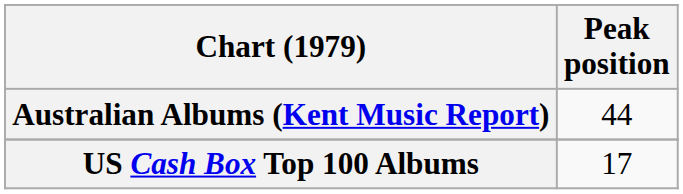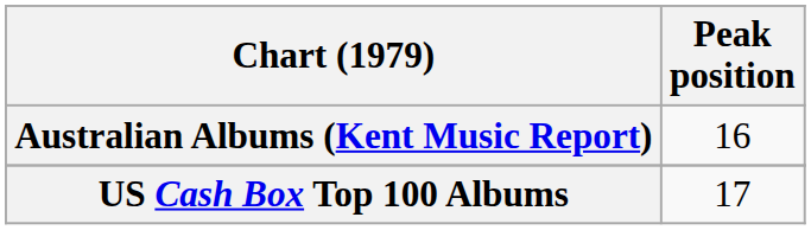 <table class="wikitable sortable plainrowheaders" style="text-align:center;">
 <tr>
 <th scope="col">Chart (1979)</th>
 <th scope="col">Peak<br>position</th>
 </tr>
 <tr>
 <th scope="row">Australian Albums (<a href='#'>Kent Music Report</a>)</th>
-<td>44</td>
+<td>16</td>
 </tr>
 <tr>
 </tr>
 <tr>
 </tr>
 <tr>
 </tr>
 <tr>
 </tr>
 <tr>
 </tr>
 <tr>
 <th scope="row">US <em><a href='#'>Cash Box</a></em> Top 100 Albums</th>
 <td align="center">17</td>
 </tr>
 </table>
